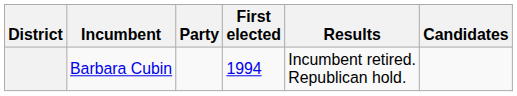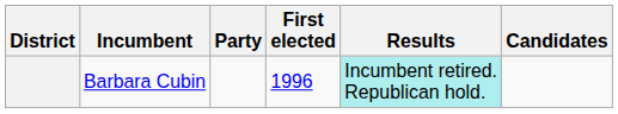 <table class=wikitable>
 <tr valign=bottom>
 <th>District</th>
 <th>Incumbent</th>
 <th>Party</th>
 <th>First<br>elected</th>
 <th>Results</th>
 <th>Candidates</th>
 </tr>
 <tr>
 <th></th>
 <td><a href='#'>Barbara Cubin</a></td>
 <td></td>
-<td><a href='#'>1994</a></td>
-<td>Incumbent retired.<br>Republican hold.</td>
+<td><a href='#'>1996</a></td>
+<td style="background: paleturquoise;">Incumbent retired.<br>Republican hold.</td>
 <td nowrap></td>
 </tr>
 </table>
